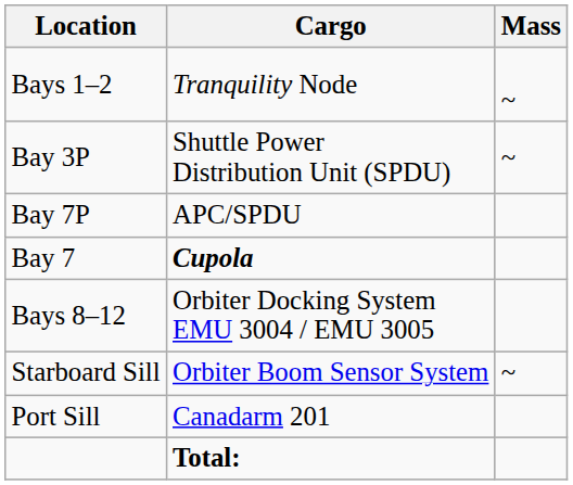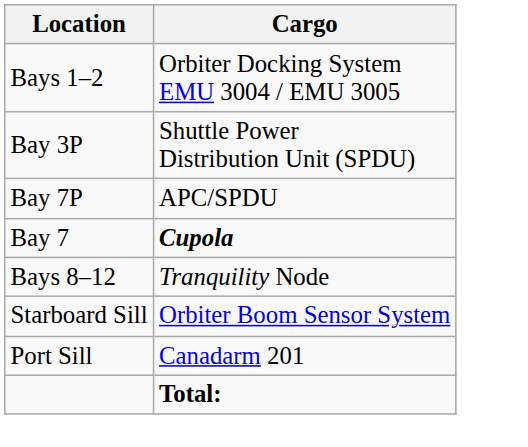 <table class="wikitable">
 <tr>
 <th>Location</th>
 <th>Cargo</th>
-<th>Mass</th>
 </tr>
 <tr>
 <td>Bays 1–2</td>
-<td><em>Tranquility</em> Node</td>
-<td><br>~</td>
+<td>Orbiter Docking System<br><a href='#'>EMU</a> 3004 / EMU 3005</td>
 </tr>
 <tr>
 <td>Bay 3P</td>
 <td>Shuttle Power<br>Distribution Unit (SPDU)</td>
-<td>~</td>
 </tr>
 <tr>
 <td>Bay 7P</td>
 <td>APC/SPDU</td>
-<td></td>
 </tr>
 <tr>
 <td>Bay 7</td>
 <td><strong><em>Cupola</em></strong></td>
-<td></td>
 </tr>
 <tr>
 <td>Bays 8–12</td>
-<td>Orbiter Docking System<br><a href='#'>EMU</a> 3004 / EMU 3005</td>
-<td></td>
+<td><em>Tranquility</em> Node</td>
 </tr>
 <tr>
 <td>Starboard Sill</td>
 <td><a href='#'>Orbiter Boom Sensor System</a></td>
-<td>~</td>
 </tr>
 <tr>
 <td>Port Sill</td>
 <td><a href='#'>Canadarm</a> 201</td>
-<td></td>
 </tr>
 <tr>
 <td></td>
 <td><strong>Total:</strong></td>
-<td><strong></strong></td>
 </tr>
 </table>
